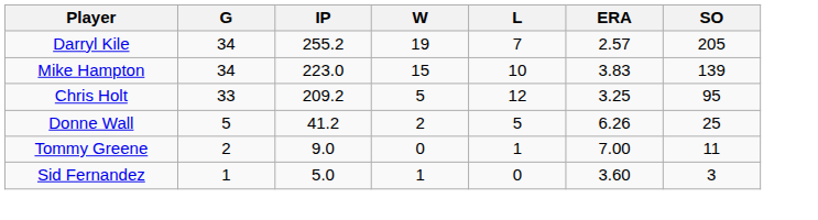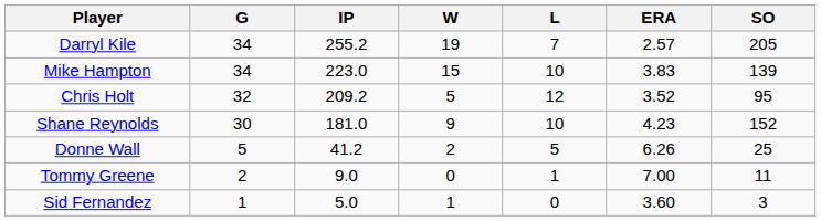 <table class="wikitable sortable">
 <tr>
 <th bgcolor="#DDDDFF" width="16%">Player</th>
 <th bgcolor="#DDDDFF" width="9%">G</th>
 <th bgcolor="#DDDDFF" width="9%">IP</th>
 <th bgcolor="#DDDDFF" width="9%">W</th>
 <th bgcolor="#DDDDFF" width="9%">L</th>
 <th bgcolor="#DDDDFF" width="9%">ERA</th>
 <th bgcolor="#DDDDFF" width="9%">SO</th>
 </tr>
 <tr align="center">
 <td><a href='#'>Darryl Kile</a></td>
 <td>34</td>
 <td>255.2</td>
 <td>19</td>
 <td>7</td>
 <td>2.57</td>
 <td>205</td>
 </tr>
 <tr align=center>
 <td><a href='#'>Mike Hampton</a></td>
 <td>34</td>
 <td>223.0</td>
 <td>15</td>
 <td>10</td>
 <td>3.83</td>
 <td>139</td>
 </tr>
 <tr align=center>
 <td><a href='#'>Chris Holt</a></td>
-<td>33</td>
+<td>32</td>
 <td>209.2</td>
 <td>5</td>
 <td>12</td>
-<td>3.25</td>
+<td>3.52</td>
 <td>95</td>
+</tr>
+<tr align=center>
+<td><a href='#'>Shane Reynolds</a></td>
+<td>30</td>
+<td>181.0</td>
+<td>9</td>
+<td>10</td>
+<td>4.23</td>
+<td>152</td>
 </tr>
 <tr align=center>
 <td><a href='#'>Donne Wall</a></td>
 <td>5</td>
 <td>41.2</td>
 <td>2</td>
 <td>5</td>
 <td>6.26</td>
 <td>25</td>
 </tr>
 <tr align=center>
 <td><a href='#'>Tommy Greene</a></td>
 <td>2</td>
 <td>9.0</td>
 <td>0</td>
 <td>1</td>
 <td>7.00</td>
 <td>11</td>
 </tr>
 <tr align=center>
 <td><a href='#'>Sid Fernandez</a></td>
 <td>1</td>
 <td>5.0</td>
 <td>1</td>
 <td>0</td>
 <td>3.60</td>
 <td>3</td>
 </tr>
 </table>
